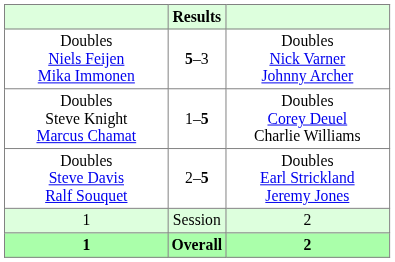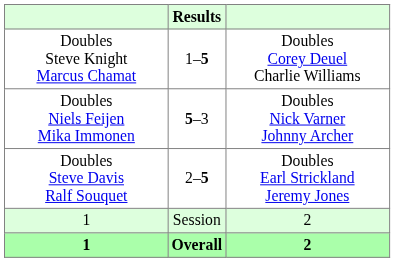 <table border="1" cellpadding="3" style="border-collapse: collapse;">
 <tr bgcolor="#ddffdd">
 <th width="160"></th>
 <th>Results</th>
 <th width="160"></th>
 </tr>
 <tr>
+<td align="center">Doubles<br>Steve Knight<br><a href='#'>Marcus Chamat</a></td>
+<td align="center">1–<strong>5</strong></td>
+<td align="center">Doubles<br><a href='#'>Corey Deuel</a><br>Charlie Williams</td>
+</tr>
+<tr>
 <td align="center">Doubles<br><a href='#'>Niels Feijen</a><br><a href='#'>Mika Immonen</a></td>
 <td align="center"><strong>5</strong>–3</td>
 <td align="center">Doubles<br><a href='#'>Nick Varner</a><br><a href='#'>Johnny Archer</a></td>
-</tr>
-<tr>
-<td align="center">Doubles<br>Steve Knight<br><a href='#'>Marcus Chamat</a></td>
-<td align="center">1–<strong>5</strong></td>
-<td align="center">Doubles<br><a href='#'>Corey Deuel</a><br>Charlie Williams</td>
 </tr>
 <tr>
 <td align="center">Doubles<br><a href='#'>Steve Davis</a><br><a href='#'>Ralf Souquet</a></td>
 <td align="center">2–<strong>5</strong></td>
 <td align="center">Doubles<br><a href='#'>Earl Strickland</a><br><a href='#'>Jeremy Jones</a></td>
 </tr>
 <tr bgcolor="#ddffdd">
 <td align="center">1</td>
 <td align="center">Session</td>
 <td align="center">2</td>
 </tr>
 <tr bgcolor="#aaffaa">
 <th align="center">1</th>
 <th align="center">Overall</th>
 <th align="center">2</th>
 </tr>
 </table>
